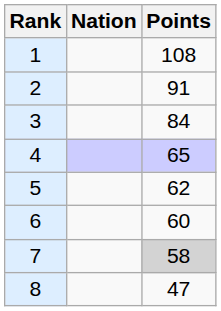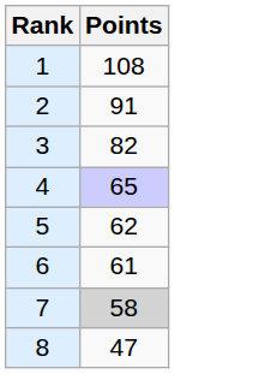 <table class="wikitable sortable" style="text-align:center">
 <tr>
 <th>Rank</th>
-<th>Nation</th>
 <th>Points</th>
 </tr>
 <tr>
 <td bgcolor = DDEEFF>1</td>
-<td align=left></td>
 <td>108</td>
 </tr>
 <tr>
 <td bgcolor = DDEEFF>2</td>
-<td align=left></td>
 <td>91</td>
 </tr>
 <tr>
 <td bgcolor = DDEEFF>3</td>
-<td align=left></td>
-<td>84</td>
+<td>82</td>
 </tr>
 <tr style="background-color:#ccccff">
 <td bgcolor = DDEEFF>4</td>
-<td align=left></td>
 <td>65</td>
 </tr>
 <tr>
 <td bgcolor = DDEEFF>5</td>
-<td align=left></td>
 <td>62</td>
 </tr>
 <tr>
 <td bgcolor = DDEEFF>6</td>
-<td align=left></td>
-<td>60</td>
+<td>61</td>
 </tr>
 <tr>
 <td bgcolor = DDEEFF>7</td>
-<td align=left></td>
 <td style="background: lightgrey;">58</td>
 </tr>
 <tr>
 <td bgcolor = DDEEFF>8</td>
-<td align=left></td>
 <td>47</td>
 </tr>
 </table>
